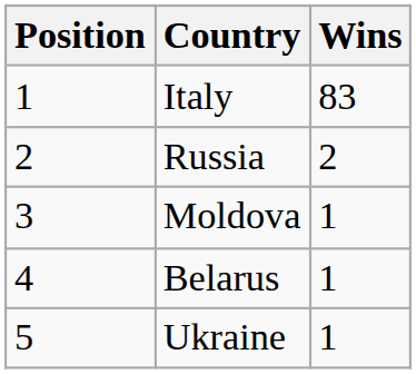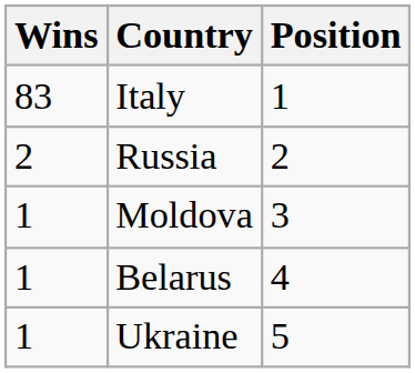 <table class="wikitable">
 <tr>
+<th>Wins</th>
+<th>Country</th>
 <th>Position</th>
-<th>Country</th>
-<th>Wins</th>
 </tr>
 <tr>
+<td>83</td>
+<td> Italy</td>
 <td>1</td>
-<td> Italy</td>
-<td>83</td>
 </tr>
 <tr>
 <td>2</td>
 <td> Russia</td>
 <td>2</td>
 </tr>
 <tr>
+<td>1</td>
+<td> Moldova</td>
 <td>3</td>
-<td> Moldova</td>
-<td>1</td>
 </tr>
 <tr>
+<td>1</td>
+<td> Belarus</td>
 <td>4</td>
-<td> Belarus</td>
-<td>1</td>
 </tr>
 <tr>
+<td>1</td>
+<td> Ukraine</td>
 <td>5</td>
-<td> Ukraine</td>
-<td>1</td>
 </tr>
 </table>
